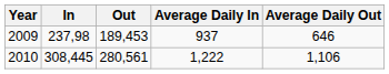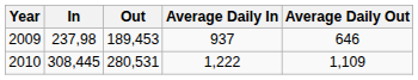 <table class="wikitable" style="text-align:center">
 <tr>
 <th>Year</th>
 <th>In</th>
 <th>Out</th>
 <th>Average Daily In</th>
 <th>Average Daily Out</th>
 </tr>
 <tr>
 <td>2009</td>
 <td>237,98</td>
 <td>189,453</td>
 <td>937</td>
 <td>646</td>
 </tr>
 <tr>
 <td>2010</td>
 <td>308,445</td>
-<td>280,561</td>
+<td>280,531</td>
 <td>1,222</td>
-<td>1,106</td>
+<td>1,109</td>
 </tr>
 </table>
